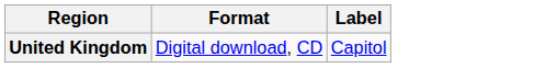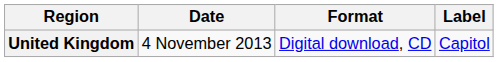 <table class="wikitable plainrowheaders">
 <tr>
 <th scope="col">Region</th>
+<th scope="col">Date</th>
 <th scope="col">Format</th>
 <th scope="col">Label</th>
 </tr>
 <tr>
 <th scope="row">United Kingdom</th>
+<td>4 November 2013</td>
 <td><a href='#'>Digital download</a>, <a href='#'>CD</a></td>
 <td><a href='#'>Capitol</a></td>
 </tr>
 </table>
